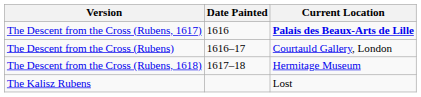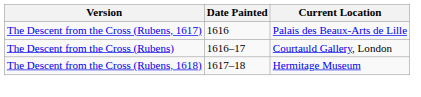 <table class="wikitable">
 <tr>
 <th>Version</th>
 <th>Date Painted</th>
 <th>Current Location</th>
 </tr>
 <tr>
 <td> <a href='#'>The Descent from the Cross (Rubens, 1617)</a></td>
 <td> 1616</td>
-<td><strong><a href='#'>Palais des Beaux-Arts de Lille</a></strong></td>
+<td><a href='#'>Palais des Beaux-Arts de Lille</a></td>
 </tr>
 <tr>
 <td> <a href='#'>The Descent from the Cross (Rubens)</a></td>
 <td>1616–17</td>
 <td><a href='#'>Courtauld Gallery</a>, London</td>
 </tr>
 <tr>
 <td> <a href='#'>The Descent from the Cross (Rubens, 1618)</a></td>
 <td>1617–18</td>
 <td><a href='#'>Hermitage Museum</a></td>
 </tr>
-<tr>
-<td> <a href='#'>The Kalisz Rubens</a></td>
-<td></td>
-<td>Lost</td>
-</tr>
 </table>
